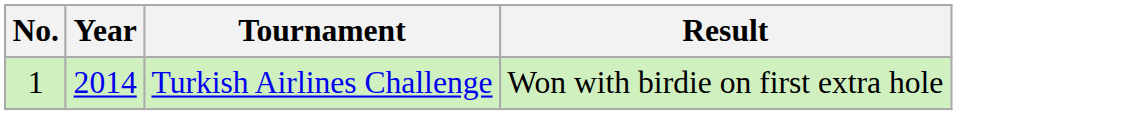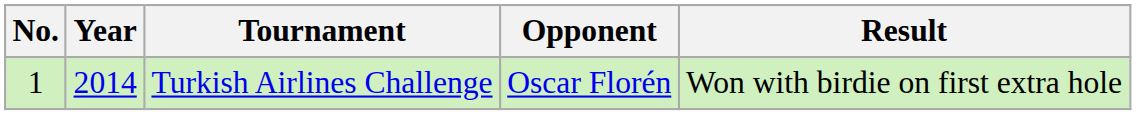 <table class="wikitable" style="font-size:95%;">
 <tr>
 <th>No.</th>
 <th>Year</th>
 <th>Tournament</th>
+<th>Opponent</th>
 <th>Result</th>
 </tr>
 <tr style="background:#D0F0C0;">
 <td align=center>1</td>
 <td><a href='#'>2014</a></td>
 <td><a href='#'>Turkish Airlines Challenge</a></td>
+<td> <a href='#'>Oscar Florén</a></td>
 <td>Won with birdie on first extra hole</td>
 </tr>
 </table>
